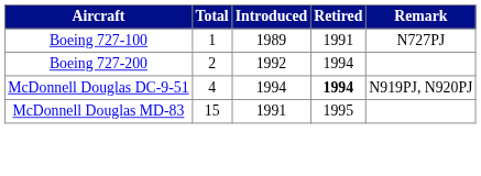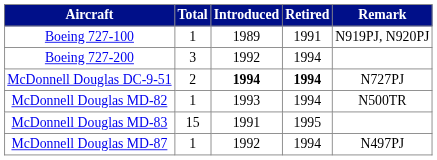 <table class="toccolours" border="1" cellpadding="3" style="border-collapse:collapse; margin:auto; text-align:center">
 <tr style="background:#000f89;color:white;">
 <th><span>Aircraft</span></th>
 <th><span>Total</span></th>
 <th><span>Introduced</span></th>
 <th><span>Retired</span></th>
 <th><span>Remark</span></th>
 </tr>
 <tr>
 <td><a href='#'>Boeing 727-100</a></td>
 <td>1</td>
 <td>1989</td>
 <td>1991</td>
-<td>N727PJ</td>
+<td>N919PJ, N920PJ</td>
 </tr>
 <tr>
 <td><a href='#'>Boeing 727-200</a></td>
-<td>2</td>
+<td>3</td>
 <td>1992</td>
 <td>1994</td>
 <td></td>
 </tr>
 <tr>
 <td><a href='#'>McDonnell Douglas DC-9-51</a></td>
-<td>4</td>
+<td>2</td>
+<td><strong>1994</strong></td>
+<td><strong>1994</strong></td>
+<td>N727PJ</td>
+</tr>
+<tr>
+<td><a href='#'>McDonnell Douglas MD-82</a></td>
+<td>1</td>
+<td>1993</td>
 <td>1994</td>
-<td><strong>1994</strong></td>
-<td>N919PJ, N920PJ</td>
+<td>N500TR</td>
 </tr>
 <tr>
 <td><a href='#'>McDonnell Douglas MD-83</a></td>
 <td>15</td>
 <td>1991</td>
 <td>1995</td>
 <td></td>
 </tr>
+<tr>
+<td><a href='#'>McDonnell Douglas MD-87</a></td>
+<td>1</td>
+<td>1992</td>
+<td>1994</td>
+<td>N497PJ</td>
+</tr>
 </table>
